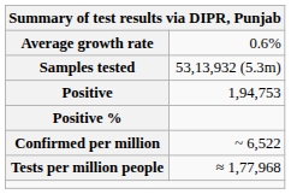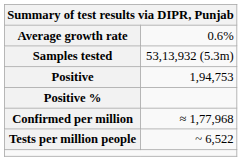 <table class="wikitable plainrowheaders" style="float:center; clear:right; font-size:95%">
 <tr>
 <th colspan="2">Summary of test results via DIPR, Punjab</th>
 </tr>
 <tr>
 <th>Average growth rate</th>
 <td style="text-align:right;">0.6%</td>
 </tr>
 <tr>
 <th>Samples tested</th>
 <td style="text-align:right;">53,13,932 (5.3m)</td>
 </tr>
 <tr>
 <th>Positive</th>
 <td style="text-align:right;">1,94,753</td>
 </tr>
 <tr>
 <th>Positive %</th>
 <td style="text-align:right;"></td>
 </tr>
 <tr>
 <th>Confirmed per million</th>
-<td style="text-align:right;">~ 6,522</td>
+<td style="text-align:right;">≈ 1,77,968</td>
 </tr>
 <tr>
 <th>Tests per million people<br></th>
-<td style="text-align:right;">≈ 1,77,968</td>
+<td style="text-align:right;">~ 6,522</td>
 </tr>
 <tr>
 <td colspan="2" style="text-align:center;"></td>
 </tr>
 </table>
